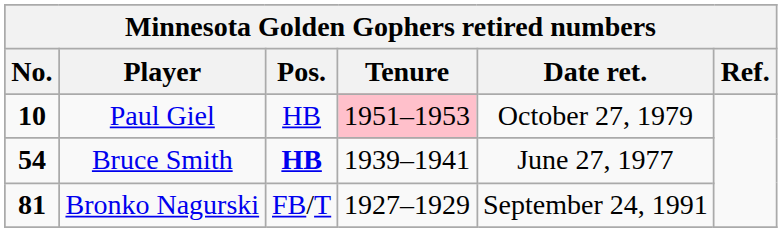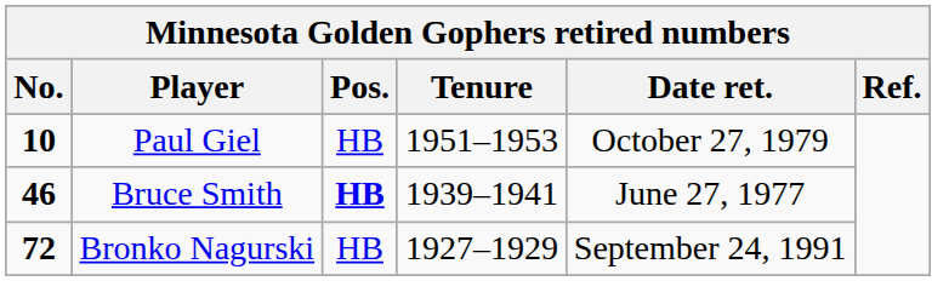 <table class="wikitable" style="text-align:center">
 <tr>
 <th colspan=6 style =><strong>Minnesota Golden Gophers retired numbers</strong></th>
 </tr>
 <tr>
 <th style = >No.</th>
 <th style = >Player</th>
 <th style = >Pos.</th>
 <th style = >Tenure</th>
 <th style = >Date ret.</th>
 <th style = >Ref.</th>
 </tr>
 <tr>
 <td><strong>10</strong></td>
 <td><a href='#'>Paul Giel</a></td>
 <td><a href='#'>HB</a></td>
-<td style="background: pink;">1951–1953</td>
+<td>1951–1953</td>
 <td>October 27, 1979</td>
 <td rowspan="3"></td>
 </tr>
 <tr>
-<td><strong>54</strong></td>
+<td><strong>46</strong></td>
 <td><a href='#'>Bruce Smith</a></td>
 <td><strong><a href='#'>HB</a></strong></td>
 <td>1939–1941</td>
 <td>June 27, 1977</td>
 </tr>
 <tr>
-<td><strong>81</strong></td>
+<td><strong>72</strong></td>
 <td><a href='#'>Bronko Nagurski</a></td>
-<td><a href='#'>FB</a>/<a href='#'>T</a></td>
+<td><a href='#'>HB</a></td>
 <td>1927–1929</td>
 <td>September 24, 1991</td>
 </tr>
 </table>
